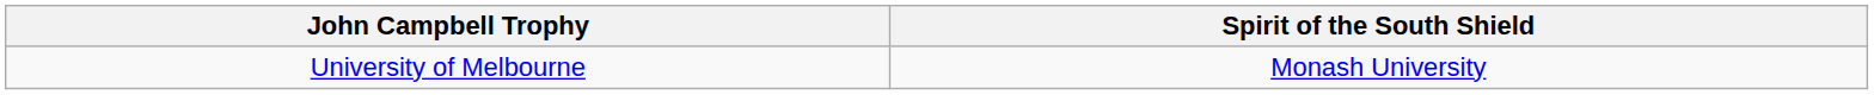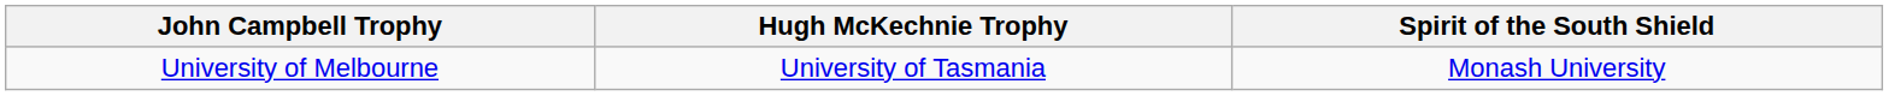 <table class="wikitable unsortable" style="width:90%; font-size:100%; text-align:center;">
 <tr>
 <th><strong>John Campbell Trophy</strong></th>
+<th><strong>Hugh McKechnie Trophy</strong></th>
 <th><strong>Spirit of the South Shield</strong></th>
 </tr>
 <tr>
 <td><a href='#'>University of Melbourne</a></td>
+<td><a href='#'>University of Tasmania</a></td>
 <td><a href='#'>Monash University</a></td>
 </tr>
 </table>
